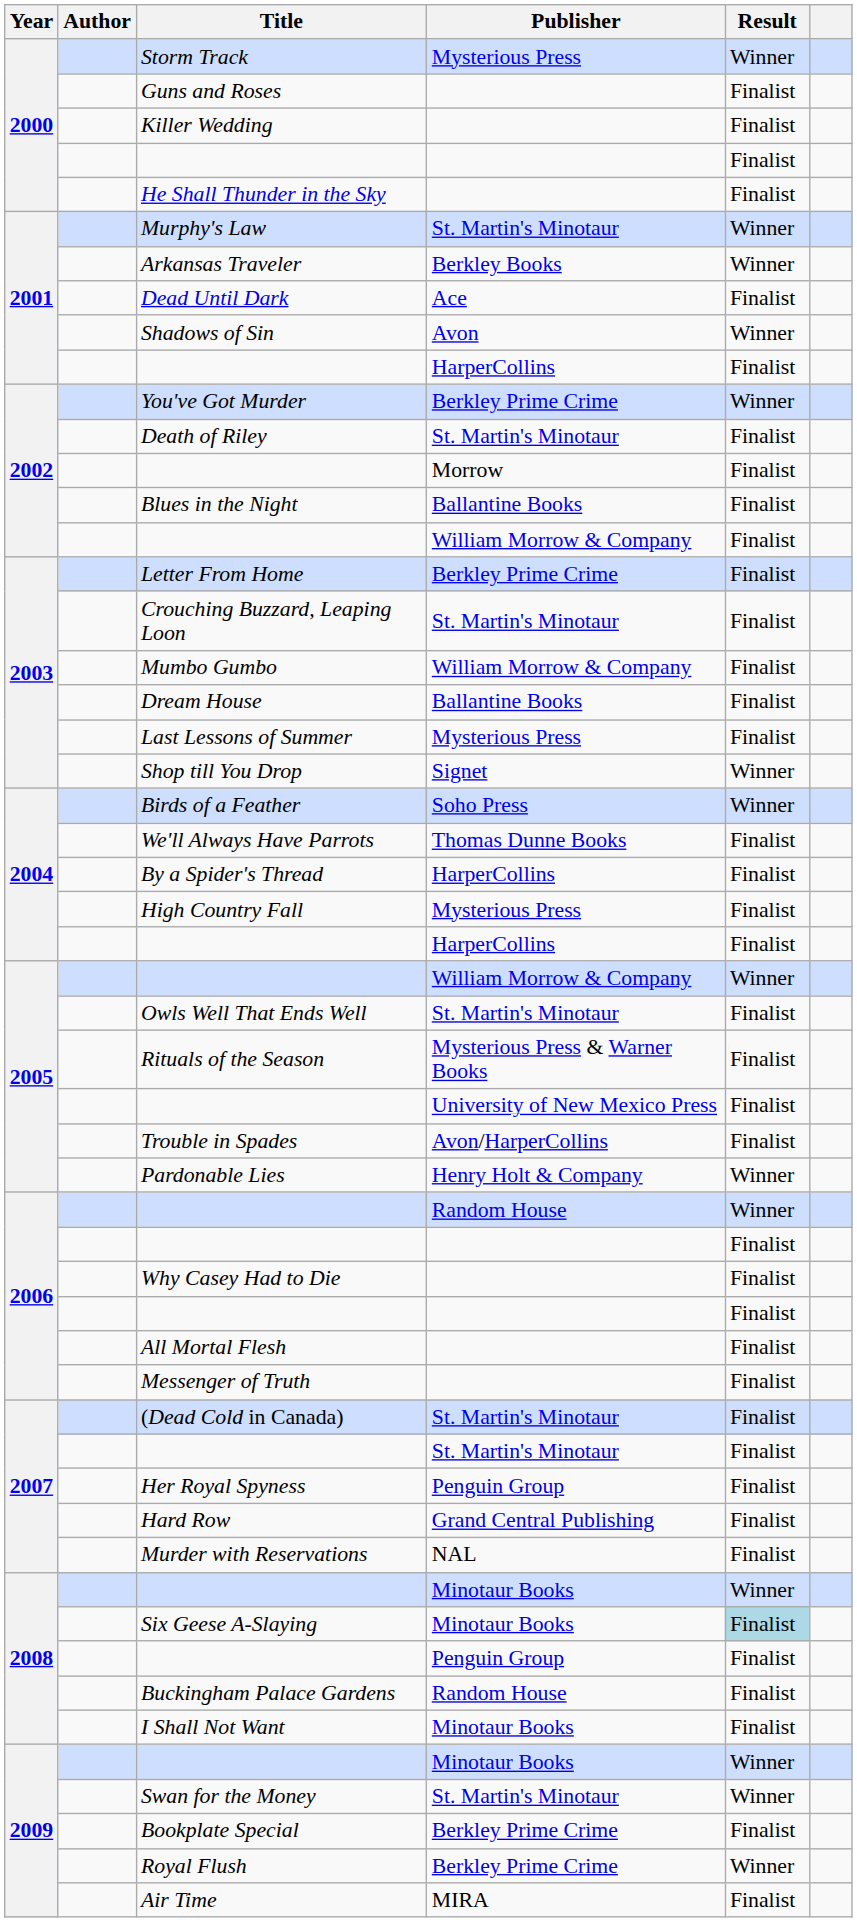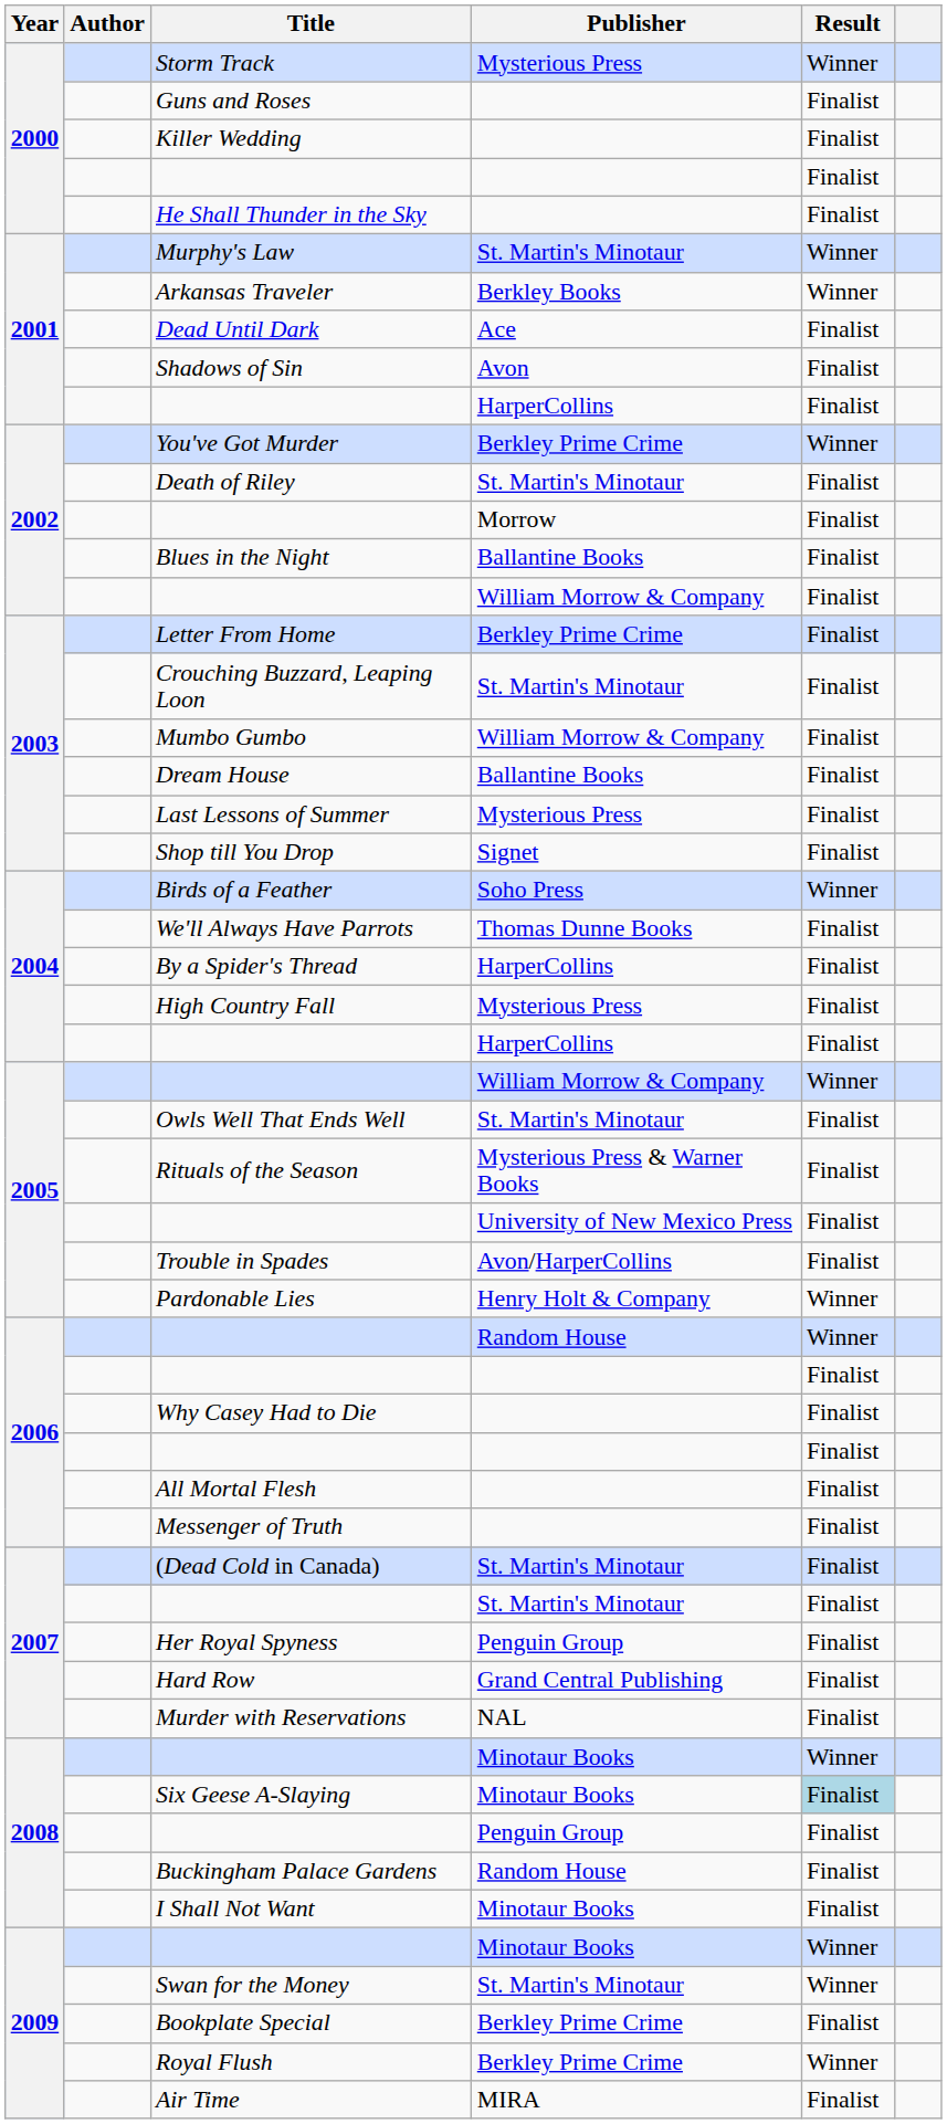 <table class="wikitable sortable mw-collapsible" style="width:100%">
 <tr>
 <th scope="col" width="5%">Year</th>
 <th>Author</th>
 <th>Title</th>
 <th>Publisher</th>
 <th scope="col" width="10%">Result</th>
 <th scope="col" width="5%"></th>
 </tr>
 <tr style="background:#cddeff">
 <th rowspan="5"><a href='#'> 2000</a></th>
 <td></td>
 <td><em>Storm Track</em></td>
 <td><a href='#'>Mysterious Press</a></td>
 <td>Winner</td>
 <td></td>
 </tr>
 <tr>
 <td></td>
 <td><em>Guns and Roses</em></td>
 <td></td>
 <td>Finalist</td>
 <td></td>
 </tr>
 <tr>
 <td></td>
 <td><em>Killer Wedding</em></td>
 <td></td>
 <td>Finalist</td>
 <td></td>
 </tr>
 <tr>
 <td></td>
 <td><em></em></td>
 <td></td>
 <td>Finalist</td>
 <td></td>
 </tr>
 <tr>
 <td></td>
 <td><em><a href='#'>He Shall Thunder in the Sky</a></em></td>
 <td></td>
 <td>Finalist</td>
 <td></td>
 </tr>
 <tr style="background:#cddeff">
 <th rowspan="5"><a href='#'> 2001</a></th>
 <td></td>
 <td><em>Murphy's Law</em></td>
 <td><a href='#'>St. Martin's Minotaur</a></td>
 <td>Winner</td>
 <td></td>
 </tr>
 <tr>
 <td></td>
 <td><em>Arkansas Traveler</em></td>
 <td><a href='#'>Berkley Books</a></td>
 <td>Winner</td>
 <td></td>
 </tr>
 <tr>
 <td></td>
 <td><em><a href='#'>Dead Until Dark</a></em></td>
 <td><a href='#'>Ace</a></td>
 <td>Finalist</td>
 <td></td>
 </tr>
 <tr>
 <td></td>
 <td><em>Shadows of Sin</em></td>
 <td><a href='#'>Avon</a></td>
-<td>Winner</td>
+<td>Finalist</td>
 <td></td>
 </tr>
 <tr>
 <td></td>
 <td><em></em></td>
 <td><a href='#'>HarperCollins</a></td>
 <td>Finalist</td>
 <td></td>
 </tr>
 <tr style="background:#cddeff">
 <th rowspan="5"><a href='#'> 2002</a></th>
 <td></td>
 <td><em>You've Got Murder</em></td>
 <td><a href='#'>Berkley Prime Crime</a></td>
 <td>Winner</td>
 <td></td>
 </tr>
 <tr>
 <td></td>
 <td><em>Death of Riley</em></td>
 <td><a href='#'>St. Martin's Minotaur</a></td>
 <td>Finalist</td>
 <td></td>
 </tr>
 <tr>
 <td></td>
 <td><em></em></td>
 <td>Morrow</td>
 <td>Finalist</td>
 <td></td>
 </tr>
 <tr>
 <td></td>
 <td><em>Blues in the Night</em></td>
 <td><a href='#'>Ballantine Books</a></td>
 <td>Finalist</td>
 <td></td>
 </tr>
 <tr>
 <td></td>
 <td><em></em></td>
 <td><a href='#'>William Morrow & Company</a></td>
 <td>Finalist</td>
 <td></td>
 </tr>
 <tr style="background:#cddeff">
 <th rowspan="6"><a href='#'> 2003</a></th>
 <td></td>
 <td><em>Letter From Home</em></td>
 <td><a href='#'>Berkley Prime Crime</a></td>
 <td>Finalist</td>
 <td></td>
 </tr>
 <tr>
 <td></td>
 <td><em>Crouching Buzzard, Leaping Loon</em></td>
 <td><a href='#'>St. Martin's Minotaur</a></td>
 <td>Finalist</td>
 <td></td>
 </tr>
 <tr>
 <td></td>
 <td><em>Mumbo Gumbo</em></td>
 <td><a href='#'>William Morrow & Company</a></td>
 <td>Finalist</td>
 <td></td>
 </tr>
 <tr>
 <td></td>
 <td><em>Dream House</em></td>
 <td><a href='#'>Ballantine Books</a></td>
 <td>Finalist</td>
 <td></td>
 </tr>
 <tr>
 <td></td>
 <td><em>Last Lessons of Summer</em></td>
 <td><a href='#'>Mysterious Press</a></td>
 <td>Finalist</td>
 <td></td>
 </tr>
 <tr>
 <td></td>
 <td><em>Shop till You Drop</em></td>
 <td><a href='#'>Signet</a></td>
-<td>Winner</td>
+<td>Finalist</td>
 <td></td>
 </tr>
 <tr style="background:#cddeff">
 <th rowspan="5"><a href='#'> 2004</a></th>
 <td></td>
 <td><em>Birds of a Feather</em></td>
 <td><a href='#'>Soho Press</a></td>
 <td>Winner</td>
 <td></td>
 </tr>
 <tr>
 <td></td>
 <td><em>We'll Always Have Parrots</em></td>
 <td><a href='#'>Thomas Dunne Books</a></td>
 <td>Finalist</td>
 <td></td>
 </tr>
 <tr>
 <td></td>
 <td><em>By a Spider's Thread</em></td>
 <td><a href='#'>HarperCollins</a></td>
 <td>Finalist</td>
 <td></td>
 </tr>
 <tr>
 <td></td>
 <td><em>High Country Fall</em></td>
 <td><a href='#'>Mysterious Press</a></td>
 <td>Finalist</td>
 <td></td>
 </tr>
 <tr>
 <td></td>
 <td><em></em></td>
 <td><a href='#'>HarperCollins</a></td>
 <td>Finalist</td>
 <td></td>
 </tr>
 <tr style="background:#cddeff">
 <th rowspan="6"><a href='#'> 2005</a></th>
 <td></td>
 <td><em></em></td>
 <td><a href='#'>William Morrow & Company</a></td>
 <td>Winner</td>
 <td></td>
 </tr>
 <tr>
 <td></td>
 <td><em>Owls Well That Ends Well</em></td>
 <td><a href='#'>St. Martin's Minotaur</a></td>
 <td>Finalist</td>
 <td></td>
 </tr>
 <tr>
 <td></td>
 <td><em>Rituals of the Season</em></td>
 <td><a href='#'>Mysterious Press</a> & <a href='#'>Warner Books</a></td>
 <td>Finalist</td>
 <td></td>
 </tr>
 <tr>
 <td></td>
 <td><em></em></td>
 <td><a href='#'>University of New Mexico Press</a></td>
 <td>Finalist</td>
 <td></td>
 </tr>
 <tr>
 <td></td>
 <td><em>Trouble in Spades</em></td>
 <td><a href='#'>Avon</a>/<a href='#'>HarperCollins</a></td>
 <td>Finalist</td>
 <td></td>
 </tr>
 <tr>
 <td></td>
 <td><em>Pardonable Lies</em></td>
 <td><a href='#'>Henry Holt & Company</a></td>
 <td>Winner</td>
 <td></td>
 </tr>
 <tr style="background:#cddeff">
 <th rowspan="6"><a href='#'> 2006</a></th>
 <td></td>
 <td><em></em></td>
 <td><a href='#'>Random House</a></td>
 <td>Winner</td>
 <td></td>
 </tr>
 <tr>
 <td></td>
 <td><em></em></td>
 <td></td>
 <td>Finalist</td>
 <td></td>
 </tr>
 <tr>
 <td></td>
 <td><em>Why Casey Had to Die</em></td>
 <td></td>
 <td>Finalist</td>
 <td></td>
 </tr>
 <tr>
 <td></td>
 <td><em></em></td>
 <td></td>
 <td>Finalist</td>
 <td></td>
 </tr>
 <tr>
 <td></td>
 <td><em>All Mortal Flesh</em></td>
 <td></td>
 <td>Finalist</td>
 <td></td>
 </tr>
 <tr>
 <td></td>
 <td><em>Messenger of Truth</em></td>
 <td></td>
 <td>Finalist</td>
 <td></td>
 </tr>
 <tr style="background:#cddeff">
 <th rowspan="5"><a href='#'> 2007</a></th>
 <td></td>
 <td><em></em> (<em>Dead Cold</em> in Canada)</td>
 <td><a href='#'>St. Martin's Minotaur</a></td>
 <td>Finalist</td>
 <td></td>
 </tr>
 <tr>
 <td></td>
 <td><em></em></td>
 <td><a href='#'>St. Martin's Minotaur</a></td>
 <td>Finalist</td>
 <td></td>
 </tr>
 <tr>
 <td></td>
 <td><em>Her Royal Spyness</em></td>
 <td><a href='#'>Penguin Group</a></td>
 <td>Finalist</td>
 <td></td>
 </tr>
 <tr>
 <td></td>
 <td><em>Hard Row</em></td>
 <td><a href='#'>Grand Central Publishing</a></td>
 <td>Finalist</td>
 <td></td>
 </tr>
 <tr>
 <td></td>
 <td><em>Murder with Reservations</em></td>
 <td>NAL</td>
 <td>Finalist</td>
 <td></td>
 </tr>
 <tr style="background:#cddeff">
 <th rowspan="5"><a href='#'> 2008</a></th>
 <td></td>
 <td><em></em></td>
 <td><a href='#'>Minotaur Books</a></td>
 <td>Winner</td>
 <td></td>
 </tr>
 <tr>
 <td></td>
 <td><em>Six Geese A-Slaying</em></td>
 <td><a href='#'>Minotaur Books</a></td>
 <td style="background: lightblue;">Finalist</td>
 <td></td>
 </tr>
 <tr>
 <td></td>
 <td><em></em></td>
 <td><a href='#'>Penguin Group</a></td>
 <td>Finalist</td>
 <td></td>
 </tr>
 <tr>
 <td></td>
 <td><em>Buckingham Palace Gardens</em></td>
 <td><a href='#'>Random House</a></td>
 <td>Finalist</td>
 <td></td>
 </tr>
 <tr>
 <td></td>
 <td><em>I Shall Not Want</em></td>
 <td><a href='#'>Minotaur Books</a></td>
 <td>Finalist</td>
 <td></td>
 </tr>
 <tr style="background:#cddeff">
 <th rowspan="5"><a href='#'> 2009</a></th>
 <td></td>
 <td><em></em></td>
 <td><a href='#'>Minotaur Books</a></td>
 <td>Winner</td>
 <td></td>
 </tr>
 <tr>
 <td></td>
 <td><em>Swan for the Money</em></td>
 <td><a href='#'>St. Martin's Minotaur</a></td>
 <td>Winner</td>
 <td></td>
 </tr>
 <tr>
 <td></td>
 <td><em>Bookplate Special</em></td>
 <td><a href='#'>Berkley Prime Crime</a></td>
 <td>Finalist</td>
 <td></td>
 </tr>
 <tr>
 <td></td>
 <td><em>Royal Flush</em></td>
 <td><a href='#'>Berkley Prime Crime</a></td>
 <td>Winner</td>
 <td></td>
 </tr>
 <tr>
 <td></td>
 <td><em>Air Time</em></td>
 <td>MIRA</td>
 <td>Finalist</td>
 <td></td>
 </tr>
 </table>
